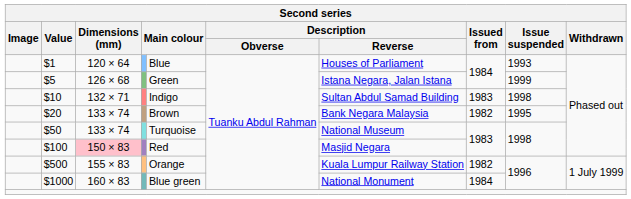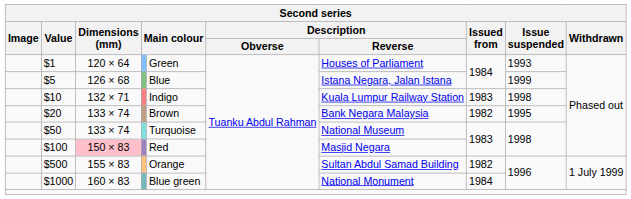 <table class="wikitable" style="margin:auto; font-size:90%; border-width:1px;">
 <tr>
 <th colspan=10>Second series</th>
 </tr>
 <tr>
 <th rowspan=2>Image</th>
 <th rowspan=2>Value</th>
 <th rowspan=2>Dimensions<br>(mm)</th>
 <th rowspan=2 colspan=2>Main colour</th>
 <th colspan=2>Description</th>
 <th rowspan=2>Issued<br>from</th>
 <th rowspan=2>Issue<br>suspended</th>
 <th rowspan=2>Withdrawn</th>
 </tr>
 <tr>
 <th>Obverse</th>
 <th>Reverse</th>
 </tr>
 <tr>
 <td></td>
 <td>$1</td>
 <td align=center>120 × 64</td>
 <td style="background:#80C0FF;"></td>
-<td>Blue</td>
+<td>Green</td>
 <td rowspan=8><a href='#'>Tuanku Abdul Rahman</a></td>
 <td><a href='#'>Houses of Parliament</a></td>
 <td rowspan=2>1984</td>
 <td>1993</td>
 <td rowspan=6>Phased out</td>
 </tr>
 <tr>
 <td><br></td>
 <td>$5</td>
 <td align=center>126 × 68</td>
 <td style="background:#80C080;"></td>
-<td>Green</td>
+<td>Blue</td>
 <td><a href='#'>Istana Negara, Jalan Istana</a></td>
 <td>1999</td>
 </tr>
 <tr>
 <td></td>
 <td>$10</td>
 <td align=center>132 × 71</td>
 <td style="background:#FF8080;"></td>
 <td>Indigo</td>
-<td><a href='#'>Sultan Abdul Samad Building</a></td>
+<td><a href='#'>Kuala Lumpur Railway Station</a></td>
 <td>1983</td>
 <td>1998</td>
 </tr>
 <tr>
 <td></td>
 <td>$20</td>
 <td align=center>133 × 74</td>
 <td style="background:#C0A080;"></td>
 <td>Brown</td>
 <td><a href='#'>Bank Negara Malaysia</a></td>
 <td>1982</td>
 <td>1995</td>
 </tr>
 <tr>
 <td></td>
 <td>$50</td>
 <td align=center>133 × 74</td>
 <td style="background:#80E0E0;"></td>
 <td>Turquoise</td>
 <td><a href='#'>National Museum</a></td>
 <td rowspan=2>1983</td>
 <td rowspan=2>1998</td>
 </tr>
 <tr>
 <td></td>
 <td>$100</td>
 <td align=center style="background: pink;">150 × 83</td>
 <td style="background:#A080C0;"></td>
 <td>Red</td>
 <td><a href='#'>Masjid Negara</a></td>
 </tr>
 <tr>
 <td></td>
 <td>$500</td>
 <td align=center>155 × 83</td>
 <td style="background:#FFC080;"></td>
 <td>Orange</td>
-<td><a href='#'>Kuala Lumpur Railway Station</a></td>
+<td><a href='#'>Sultan Abdul Samad Building</a></td>
 <td>1982</td>
 <td rowspan=2>1996</td>
 <td rowspan=2>1 July 1999</td>
 </tr>
 <tr>
 <td></td>
 <td>$1000</td>
 <td align=center>160 × 83</td>
 <td style="background:#73B9B9;"></td>
 <td>Blue green</td>
 <td><a href='#'>National Monument</a></td>
 <td>1984</td>
 </tr>
 <tr>
 <td colspan=10></td>
 </tr>
 </table>
